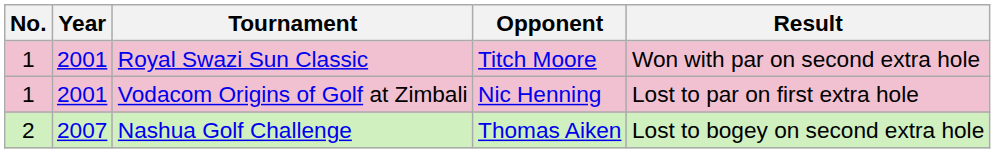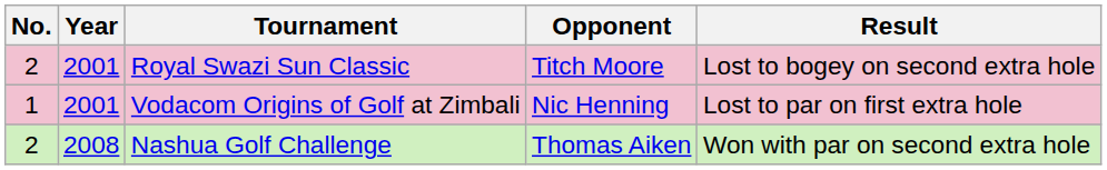 <table class="wikitable" style="font-size:95%;">
 <tr>
 <th>No.</th>
 <th>Year</th>
 <th>Tournament</th>
 <th>Opponent</th>
 <th>Result</th>
 </tr>
 <tr style="background:#F2C1D1;">
-<td align=center>1</td>
+<td align=center>2</td>
 <td><a href='#'>2001</a></td>
 <td><a href='#'>Royal Swazi Sun Classic</a></td>
 <td> <a href='#'>Titch Moore</a></td>
-<td>Won with par on second extra hole</td>
+<td>Lost to bogey on second extra hole</td>
 </tr>
 <tr style="background:#F2C1D1;">
 <td align=center>1</td>
 <td><a href='#'>2001</a></td>
 <td><a href='#'>Vodacom Origins of Golf</a> at Zimbali</td>
 <td> <a href='#'>Nic Henning</a></td>
 <td>Lost to par on first extra hole</td>
 </tr>
 <tr style="background:#D0F0C0;">
 <td align=center>2</td>
-<td><a href='#'>2007</a></td>
+<td><a href='#'>2008</a></td>
 <td><a href='#'>Nashua Golf Challenge</a></td>
 <td> <a href='#'>Thomas Aiken</a></td>
-<td>Lost to bogey on second extra hole</td>
+<td>Won with par on second extra hole</td>
 </tr>
 </table>
